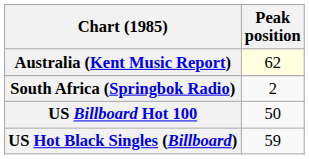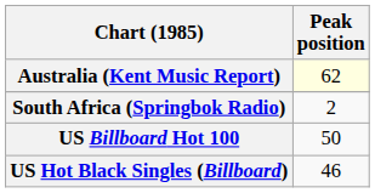 <table class="wikitable sortable plainrowheaders" style="text-align:center">
 <tr>
 <th>Chart (1985)</th>
 <th>Peak<br>position</th>
 </tr>
 <tr>
 <th scope="row">Australia (<a href='#'>Kent Music Report</a>)</th>
 <td style="background: lightyellow;">62</td>
 </tr>
 <tr>
 </tr>
 <tr>
 <th scope="row">South Africa (<a href='#'>Springbok Radio</a>)</th>
 <td>2</td>
 </tr>
 <tr>
 <th scope="row">US <a href='#'><em>Billboard</em> Hot 100</a></th>
 <td>50</td>
 </tr>
 <tr>
 <th scope="row">US <a href='#'>Hot Black Singles</a> (<em><a href='#'>Billboard</a></em>)</th>
-<td>59</td>
+<td>46</td>
 </tr>
 </table>
